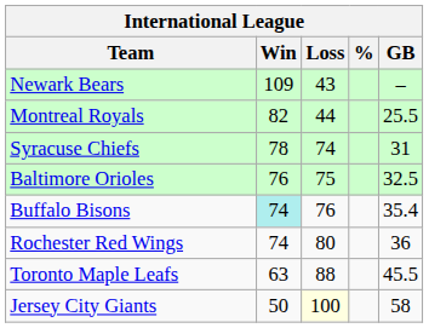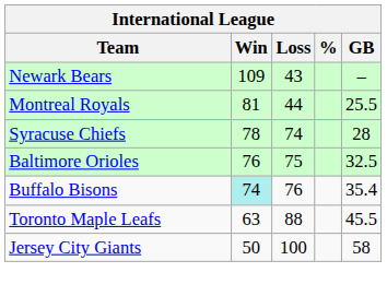 <table class="wikitable">
 <tr>
 <th colspan="5">International League</th>
 </tr>
 <tr>
 <th width="60%">Team</th>
 <th>Win</th>
 <th>Loss</th>
 <th>%</th>
 <th>GB</th>
 </tr>
 <tr align=center bgcolor=ccffcc>
 <td align=left><a href='#'>Newark Bears</a></td>
 <td>109</td>
 <td>43</td>
 <td></td>
 <td>–</td>
 </tr>
 <tr align=center bgcolor=ccffcc>
 <td align=left><a href='#'>Montreal Royals</a></td>
-<td>82</td>
+<td>81</td>
 <td>44</td>
 <td></td>
 <td>25.5</td>
 </tr>
 <tr align=center bgcolor=ccffcc>
 <td align=left><a href='#'>Syracuse Chiefs</a></td>
 <td>78</td>
 <td>74</td>
 <td></td>
-<td>31</td>
+<td>28</td>
 </tr>
 <tr align=center bgcolor=ccffcc>
 <td align=left><a href='#'>Baltimore Orioles</a></td>
 <td>76</td>
 <td>75</td>
 <td></td>
 <td>32.5</td>
 </tr>
 <tr align=center>
 <td align=left><a href='#'>Buffalo Bisons</a></td>
 <td style="background: paleturquoise;">74</td>
 <td>76</td>
 <td></td>
 <td>35.4</td>
 </tr>
 <tr align=center>
-<td align=left><a href='#'>Rochester Red Wings</a></td>
-<td>74</td>
-<td>80</td>
-<td></td>
-<td>36</td>
-</tr>
-<tr align=center>
 <td align=left><a href='#'>Toronto Maple Leafs</a></td>
 <td>63</td>
 <td>88</td>
 <td></td>
 <td>45.5</td>
 </tr>
 <tr align=center>
 <td align=left><a href='#'>Jersey City Giants</a></td>
 <td>50</td>
-<td style="background: lightyellow;">100</td>
+<td>100</td>
 <td></td>
 <td>58</td>
 </tr>
 </table>
